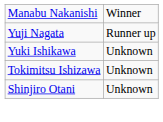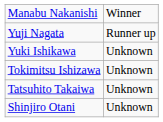 <table class="wikitable" style="margin: 1em auto 1em auto">
 <tr>
 <td><a href='#'>Manabu Nakanishi</a></td>
 <td>Winner</td>
 </tr>
 <tr>
 <td><a href='#'>Yuji Nagata</a></td>
 <td>Runner up</td>
 </tr>
 <tr>
 <td><a href='#'>Yuki Ishikawa</a></td>
 <td>Unknown</td>
 </tr>
 <tr>
 <td><a href='#'>Tokimitsu Ishizawa</a></td>
 <td>Unknown</td>
 </tr>
 <tr>
+<td><a href='#'>Tatsuhito Takaiwa</a></td>
+<td>Unknown</td>
+</tr>
+<tr>
 <td><a href='#'>Shinjiro Otani</a></td>
 <td>Unknown</td>
 </tr>
 </table>
